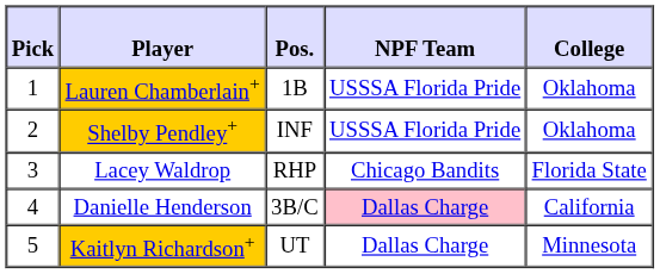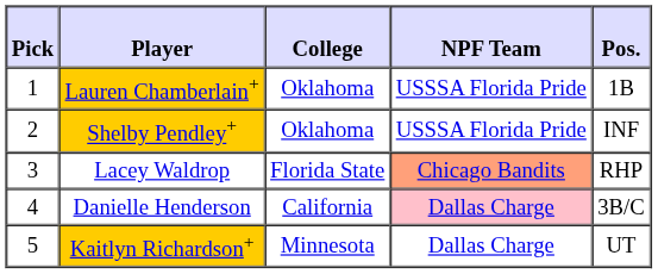 <table border="1" cellpadding="3" cellspacing="0" style="text-align:center;">
 <tr>
 <th style="background:#ddf;"><br>Pick</th>
 <th style="background:#ddf;"><br>Player</th>
+<th style="background:#ddf;"><br>College</th>
+<th style="background:#ddf;"><br>NPF Team</th>
 <th style="background:#ddf;"><br>Pos.</th>
-<th style="background:#ddf;"><br>NPF Team</th>
-<th style="background:#ddf;"><br>College</th>
 </tr>
 <tr>
 <td>1</td>
 <td style="background:#FFCC00;"><a href='#'>Lauren Chamberlain</a><sup>+</sup></td>
+<td><a href='#'>Oklahoma</a></td>
+<td><a href='#'>USSSA Florida Pride</a></td>
 <td>1B</td>
-<td><a href='#'>USSSA Florida Pride</a></td>
-<td><a href='#'>Oklahoma</a></td>
 </tr>
 <tr>
 <td>2</td>
 <td style="background:#FFCC00;"><a href='#'>Shelby Pendley</a><sup>+</sup></td>
+<td><a href='#'>Oklahoma</a></td>
+<td><a href='#'>USSSA Florida Pride</a></td>
 <td>INF</td>
-<td><a href='#'>USSSA Florida Pride</a></td>
-<td><a href='#'>Oklahoma</a></td>
 </tr>
 <tr>
 <td>3</td>
 <td><a href='#'>Lacey Waldrop</a></td>
+<td><a href='#'>Florida State</a></td>
+<td style="background: lightsalmon;"><a href='#'>Chicago Bandits</a></td>
 <td>RHP</td>
-<td><a href='#'>Chicago Bandits</a></td>
-<td><a href='#'>Florida State</a></td>
 </tr>
 <tr>
 <td>4</td>
 <td><a href='#'>Danielle Henderson</a></td>
+<td><a href='#'>California</a></td>
+<td style="background: pink;"><a href='#'>Dallas Charge</a></td>
 <td>3B/C</td>
-<td style="background: pink;"><a href='#'>Dallas Charge</a></td>
-<td><a href='#'>California</a></td>
 </tr>
 <tr>
 <td>5</td>
 <td style="background:#FFCC00;"><a href='#'>Kaitlyn Richardson</a><sup>+</sup></td>
+<td><a href='#'>Minnesota</a></td>
+<td><a href='#'>Dallas Charge</a></td>
 <td>UT</td>
-<td><a href='#'>Dallas Charge</a></td>
-<td><a href='#'>Minnesota</a></td>
 </tr>
 </table>
